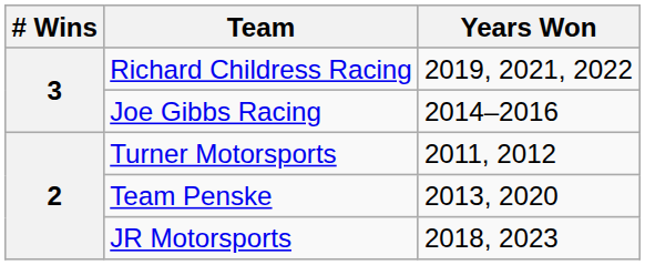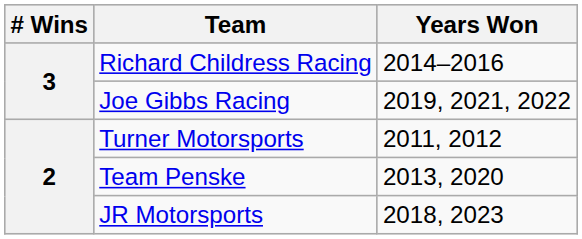 <table class="wikitable" style="font-size: 95%;">
 <tr>
 <th># Wins</th>
 <th>Team</th>
 <th>Years Won</th>
 </tr>
 <tr>
 <th rowspan=2>3</th>
 <td><a href='#'>Richard Childress Racing</a></td>
-<td>2019, 2021, 2022</td>
+<td>2014–2016</td>
 </tr>
 <tr>
 <td><a href='#'>Joe Gibbs Racing</a></td>
-<td>2014–2016</td>
+<td>2019, 2021, 2022</td>
 </tr>
 <tr>
 <th rowspan="3">2</th>
 <td><a href='#'>Turner Motorsports</a></td>
 <td>2011, 2012</td>
 </tr>
 <tr>
 <td><a href='#'>Team Penske</a></td>
 <td>2013, 2020</td>
 </tr>
 <tr>
 <td><a href='#'>JR Motorsports</a></td>
 <td>2018, 2023</td>
 </tr>
 </table>
